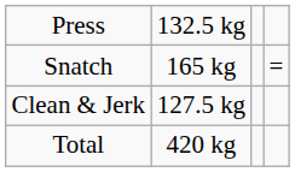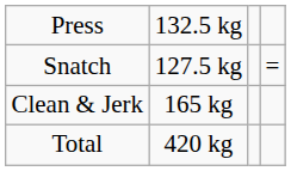 <table class = "wikitable" style="text-align:center;">
 <tr>
 <td>Press</td>
 <td>132.5 kg</td>
 <td align=left></td>
 <td></td>
 </tr>
 <tr>
 <td>Snatch</td>
-<td>165 kg</td>
+<td>127.5 kg</td>
 <td align=left></td>
 <td>=</td>
 </tr>
 <tr>
 <td>Clean & Jerk</td>
-<td>127.5 kg</td>
+<td>165 kg</td>
 <td align=left></td>
 <td></td>
 </tr>
 <tr>
 <td>Total</td>
 <td>420 kg</td>
 <td align=left></td>
 <td></td>
 </tr>
 </table>
